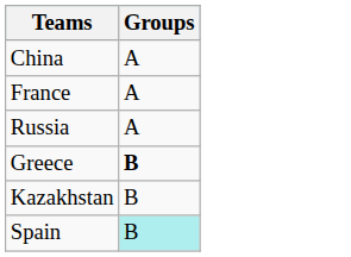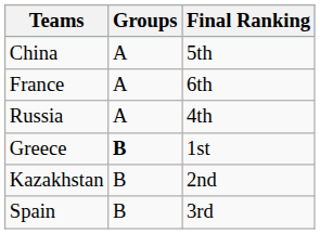 <table class="wikitable sortable">
 <tr style="background:#b0c4de; text-align:center;">
 <th>Teams</th>
 <th>Groups</th>
+<th>Final Ranking</th>
 </tr>
 <tr>
 <td>China</td>
 <td>A</td>
+<td>5th</td>
 </tr>
 <tr>
 <td>France</td>
 <td>A</td>
+<td>6th</td>
 </tr>
 <tr>
 <td>Russia</td>
 <td>A</td>
+<td>4th</td>
 </tr>
 <tr>
 <td>Greece</td>
 <td><strong>B</strong></td>
+<td>1st</td>
 </tr>
 <tr>
 <td>Kazakhstan</td>
 <td>B</td>
+<td>2nd</td>
 </tr>
 <tr>
 <td>Spain</td>
-<td style="background: paleturquoise;">B</td>
+<td>B</td>
+<td>3rd</td>
 </tr>
 </table>
